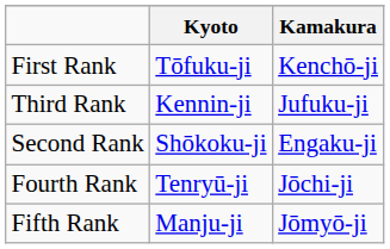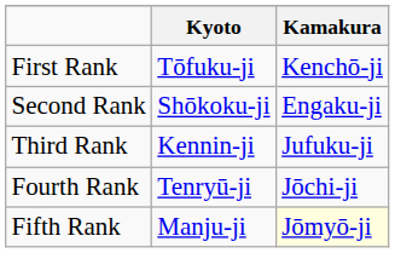 <table class="wikitable">
 <tr>
 </tr>
 <tr>
 <td> </td>
 <th><small>Kyoto</small></th>
 <th><small>Kamakura</small></th>
 </tr>
 <tr>
 <td>First Rank</td>
 <td><a href='#'>Tōfuku-ji</a></td>
 <td><a href='#'>Kenchō-ji</a></td>
 </tr>
 <tr>
+<td>Second Rank</td>
+<td><a href='#'>Shōkoku-ji</a></td>
+<td><a href='#'>Engaku-ji</a></td>
+</tr>
+<tr>
 <td>Third Rank</td>
 <td><a href='#'>Kennin-ji</a></td>
 <td><a href='#'>Jufuku-ji</a></td>
-</tr>
-<tr>
-<td>Second Rank</td>
-<td><a href='#'>Shōkoku-ji</a></td>
-<td><a href='#'>Engaku-ji</a></td>
 </tr>
 <tr>
 <td>Fourth Rank</td>
 <td><a href='#'>Tenryū-ji</a></td>
 <td><a href='#'>Jōchi-ji</a></td>
 </tr>
 <tr>
 <td>Fifth Rank</td>
 <td><a href='#'>Manju-ji</a></td>
-<td><a href='#'>Jōmyō-ji</a></td>
+<td style="background: lightyellow;"><a href='#'>Jōmyō-ji</a></td>
 </tr>
 </table>
